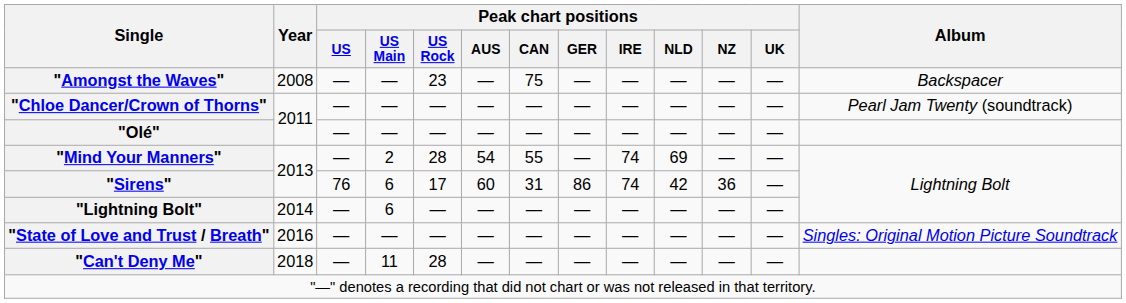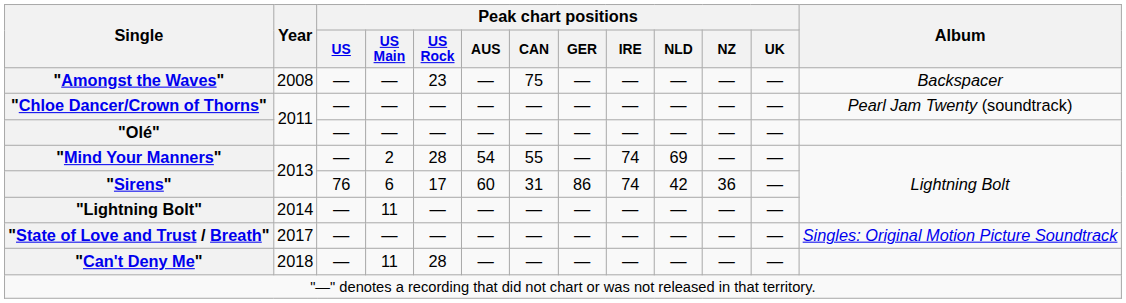 <table class="wikitable plainrowheaders" style="text-align:center;">
 <tr>
 <th scope="col" rowspan="2">Single</th>
 <th scope="col" rowspan="2">Year</th>
 <th scope="col" colspan="10">Peak chart positions</th>
 <th scope="col" rowspan="2">Album</th>
 </tr>
 <tr>
 <th style="width:3em;font-size:85%"><a href='#'>US</a> <br></th>
 <th style="width:3em;font-size:85%"><a href='#'>US<br> Main</a><br></th>
 <th style="width:3em;font-size:85%"><a href='#'>US<br>Rock</a><br></th>
 <th style="width:3em;font-size:85%">AUS<br></th>
 <th style="width:3em;font-size:85%">CAN<br></th>
 <th style="width:3em;font-size:85%">GER<br></th>
 <th style="width:3em;font-size:85%">IRE<br></th>
 <th style="width:3em;font-size:85%">NLD<br></th>
 <th style="width:3em;font-size:85%">NZ<br></th>
 <th style="width:3em;font-size:85%">UK<br></th>
 </tr>
 <tr>
 <th scope="row">"<a href='#'>Amongst the Waves</a>"</th>
 <td>2008</td>
 <td>—</td>
 <td>—</td>
 <td>23</td>
 <td>—</td>
 <td>75</td>
 <td>—</td>
 <td>—</td>
 <td>—</td>
 <td>—</td>
 <td>—</td>
 <td><em>Backspacer</em></td>
 </tr>
 <tr>
 <th scope="row">"<a href='#'>Chloe Dancer/Crown of Thorns</a>"</th>
 <td rowspan="2">2011</td>
 <td>—</td>
 <td>—</td>
 <td>—</td>
 <td>—</td>
 <td>—</td>
 <td>—</td>
 <td>—</td>
 <td>—</td>
 <td>—</td>
 <td>—</td>
 <td><em>Pearl Jam Twenty</em> (soundtrack)</td>
 </tr>
 <tr>
 <th scope="row">"Olé"</th>
 <td>—</td>
 <td>—</td>
 <td>—</td>
 <td>—</td>
 <td>—</td>
 <td>—</td>
 <td>—</td>
 <td>—</td>
 <td>—</td>
 <td>—</td>
 <td></td>
 </tr>
 <tr>
 <th scope="row">"<a href='#'>Mind Your Manners</a>"</th>
 <td rowspan="2">2013</td>
 <td>—</td>
 <td>2</td>
 <td>28</td>
 <td>54</td>
 <td>55</td>
 <td>—</td>
 <td>74</td>
 <td>69</td>
 <td>—</td>
 <td>—</td>
 <td rowspan="3"><em>Lightning Bolt</em></td>
 </tr>
 <tr>
 <th scope="row">"<a href='#'>Sirens</a>"</th>
 <td>76</td>
 <td>6</td>
 <td>17</td>
 <td>60</td>
 <td>31</td>
 <td>86</td>
 <td>74</td>
 <td>42</td>
 <td>36</td>
 <td>—</td>
 </tr>
 <tr>
 <th scope="row">"Lightning Bolt"</th>
 <td>2014</td>
 <td>—</td>
-<td>6</td>
+<td>11</td>
 <td>—</td>
 <td>—</td>
 <td>—</td>
 <td>—</td>
 <td>—</td>
 <td>—</td>
 <td>—</td>
 <td>—</td>
 </tr>
 <tr>
 <th scope="row">"<a href='#'>State of Love and Trust</a> / <a href='#'>Breath</a>"</th>
-<td>2016</td>
+<td>2017</td>
 <td>—</td>
 <td>—</td>
 <td>—</td>
 <td>—</td>
 <td>—</td>
 <td>—</td>
 <td>—</td>
 <td>—</td>
 <td>—</td>
 <td>—</td>
 <td><em><a href='#'>Singles: Original Motion Picture Soundtrack</a></em></td>
 </tr>
 <tr>
 <th scope="row">"<a href='#'>Can't Deny Me</a>"</th>
 <td>2018</td>
 <td>—</td>
 <td>11</td>
 <td>28</td>
 <td>—</td>
 <td>—</td>
 <td>—</td>
 <td>—</td>
 <td>—</td>
 <td>—</td>
 <td>—</td>
 <td></td>
 </tr>
 <tr>
 <td colspan="16" style="font-size:90%">"—" denotes a recording that did not chart or was not released in that territory.</td>
 </tr>
 </table>
